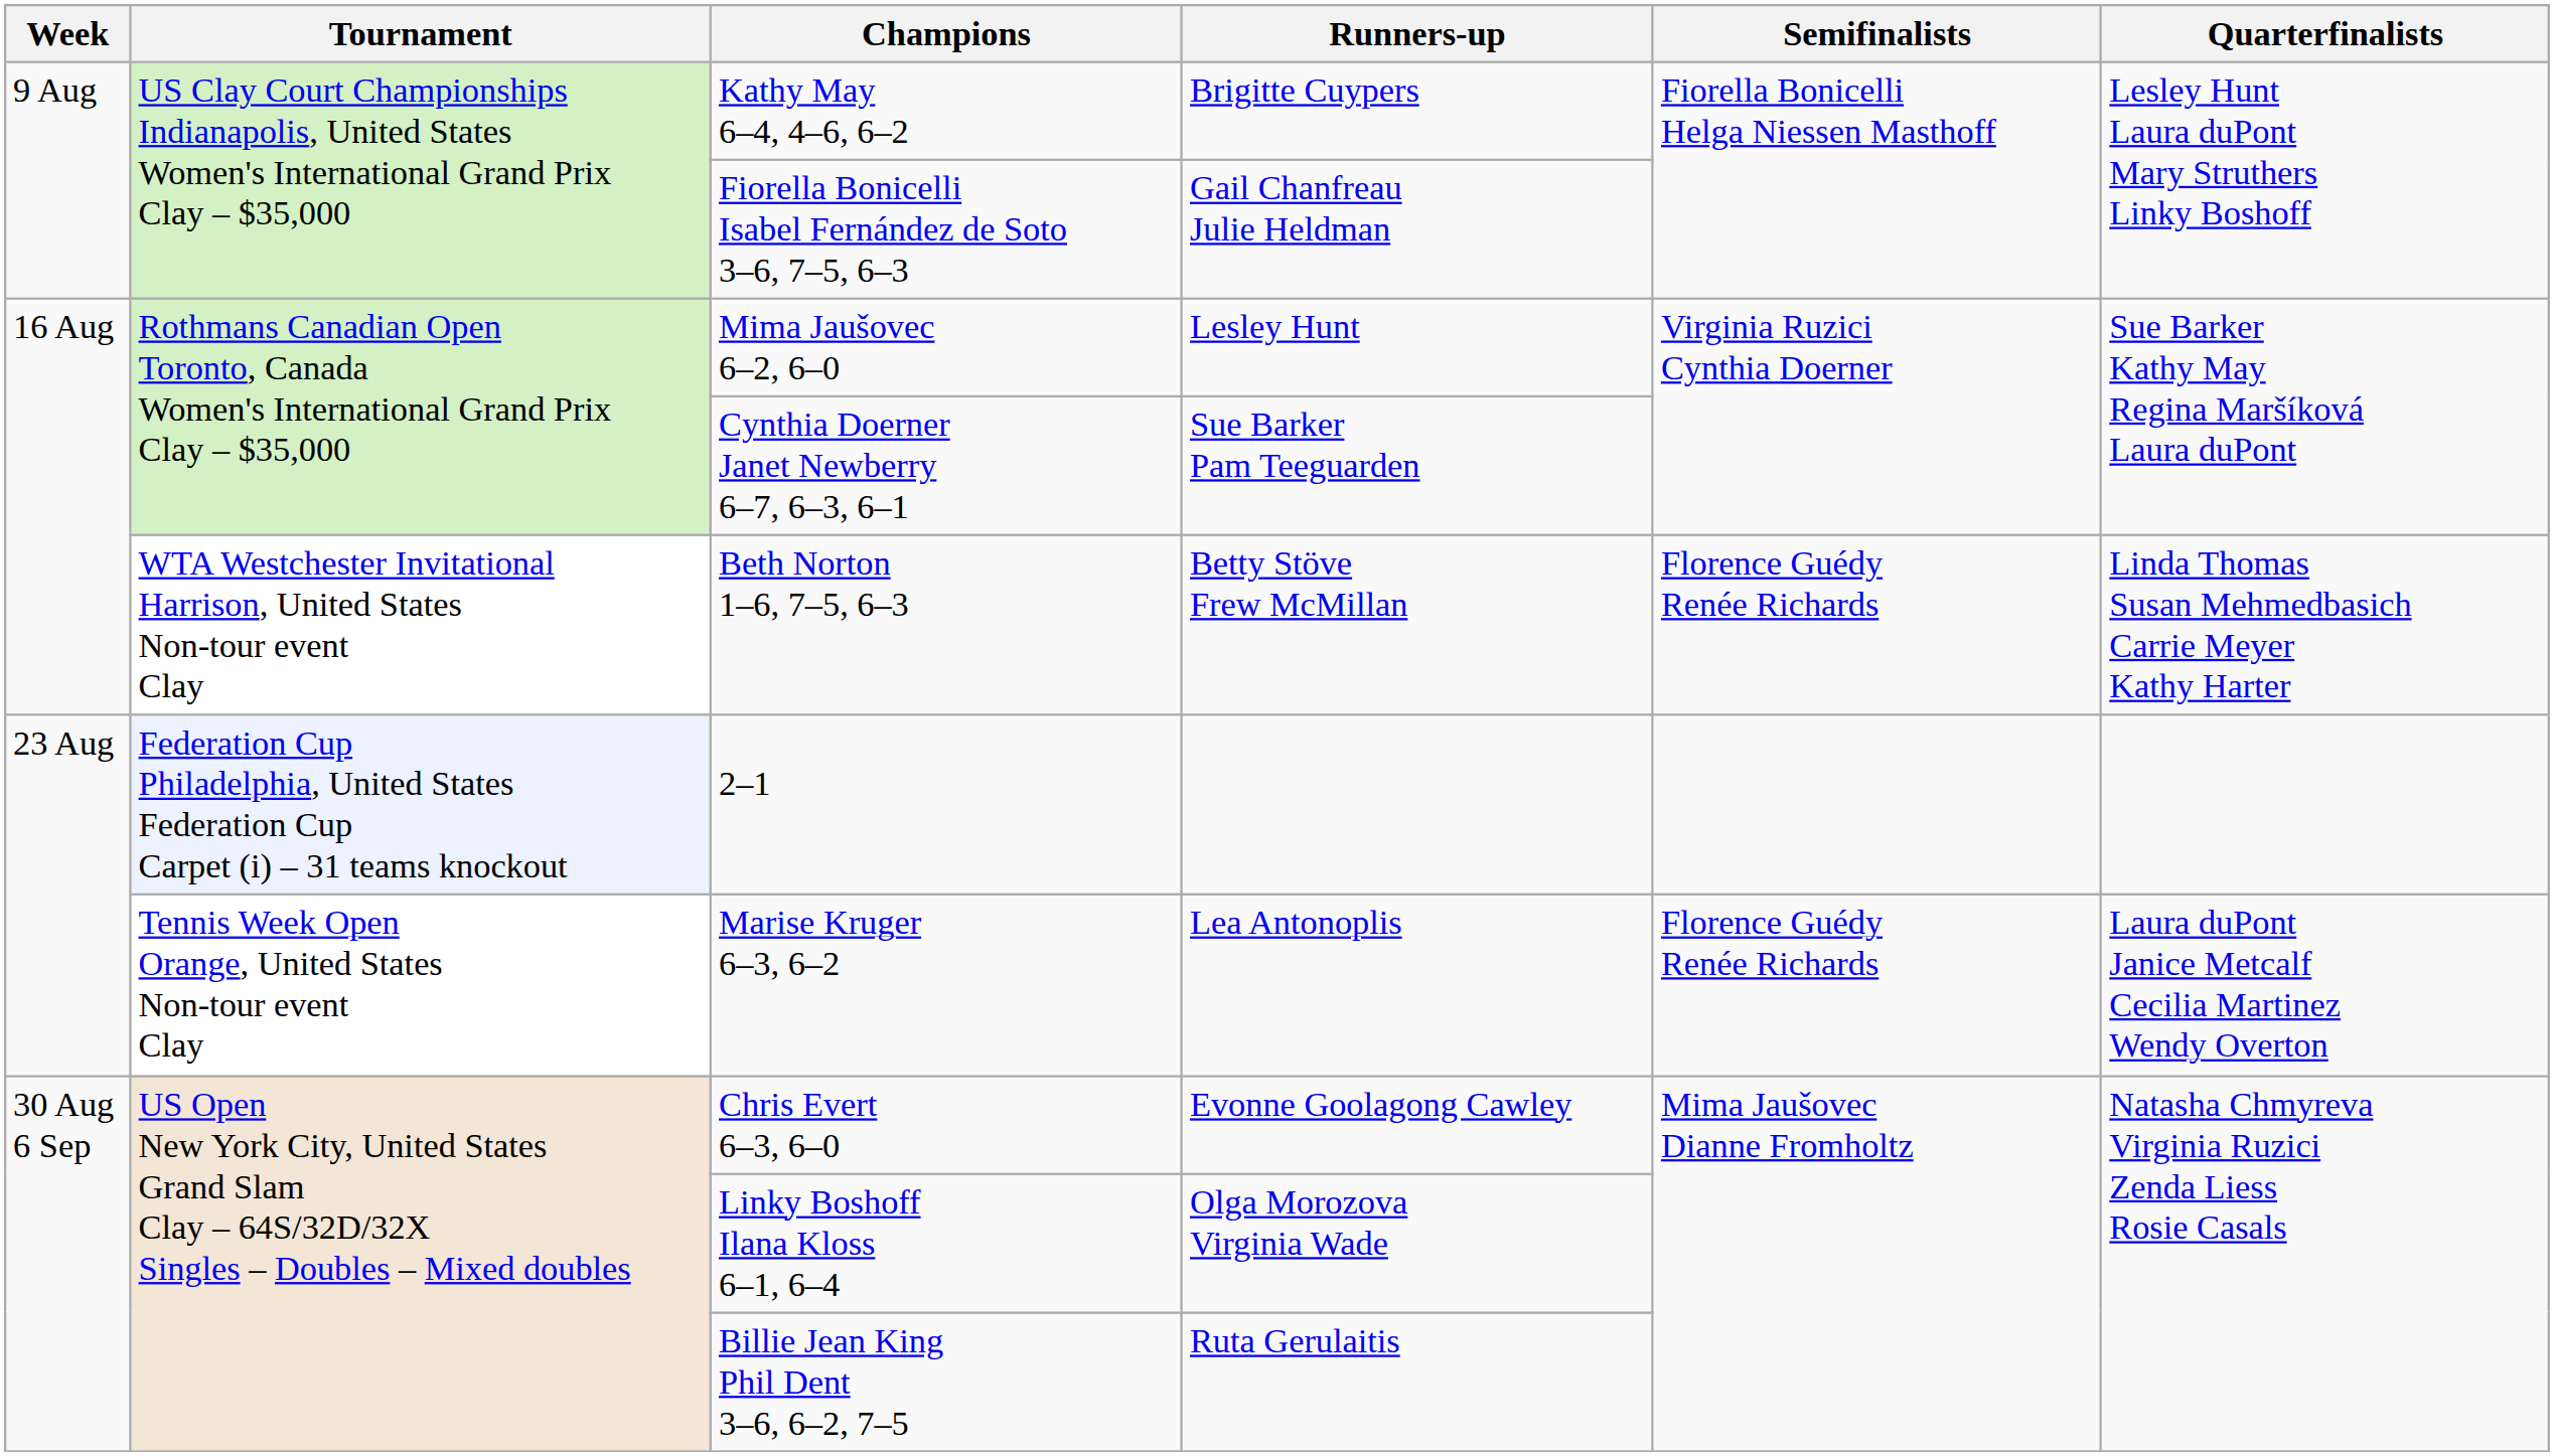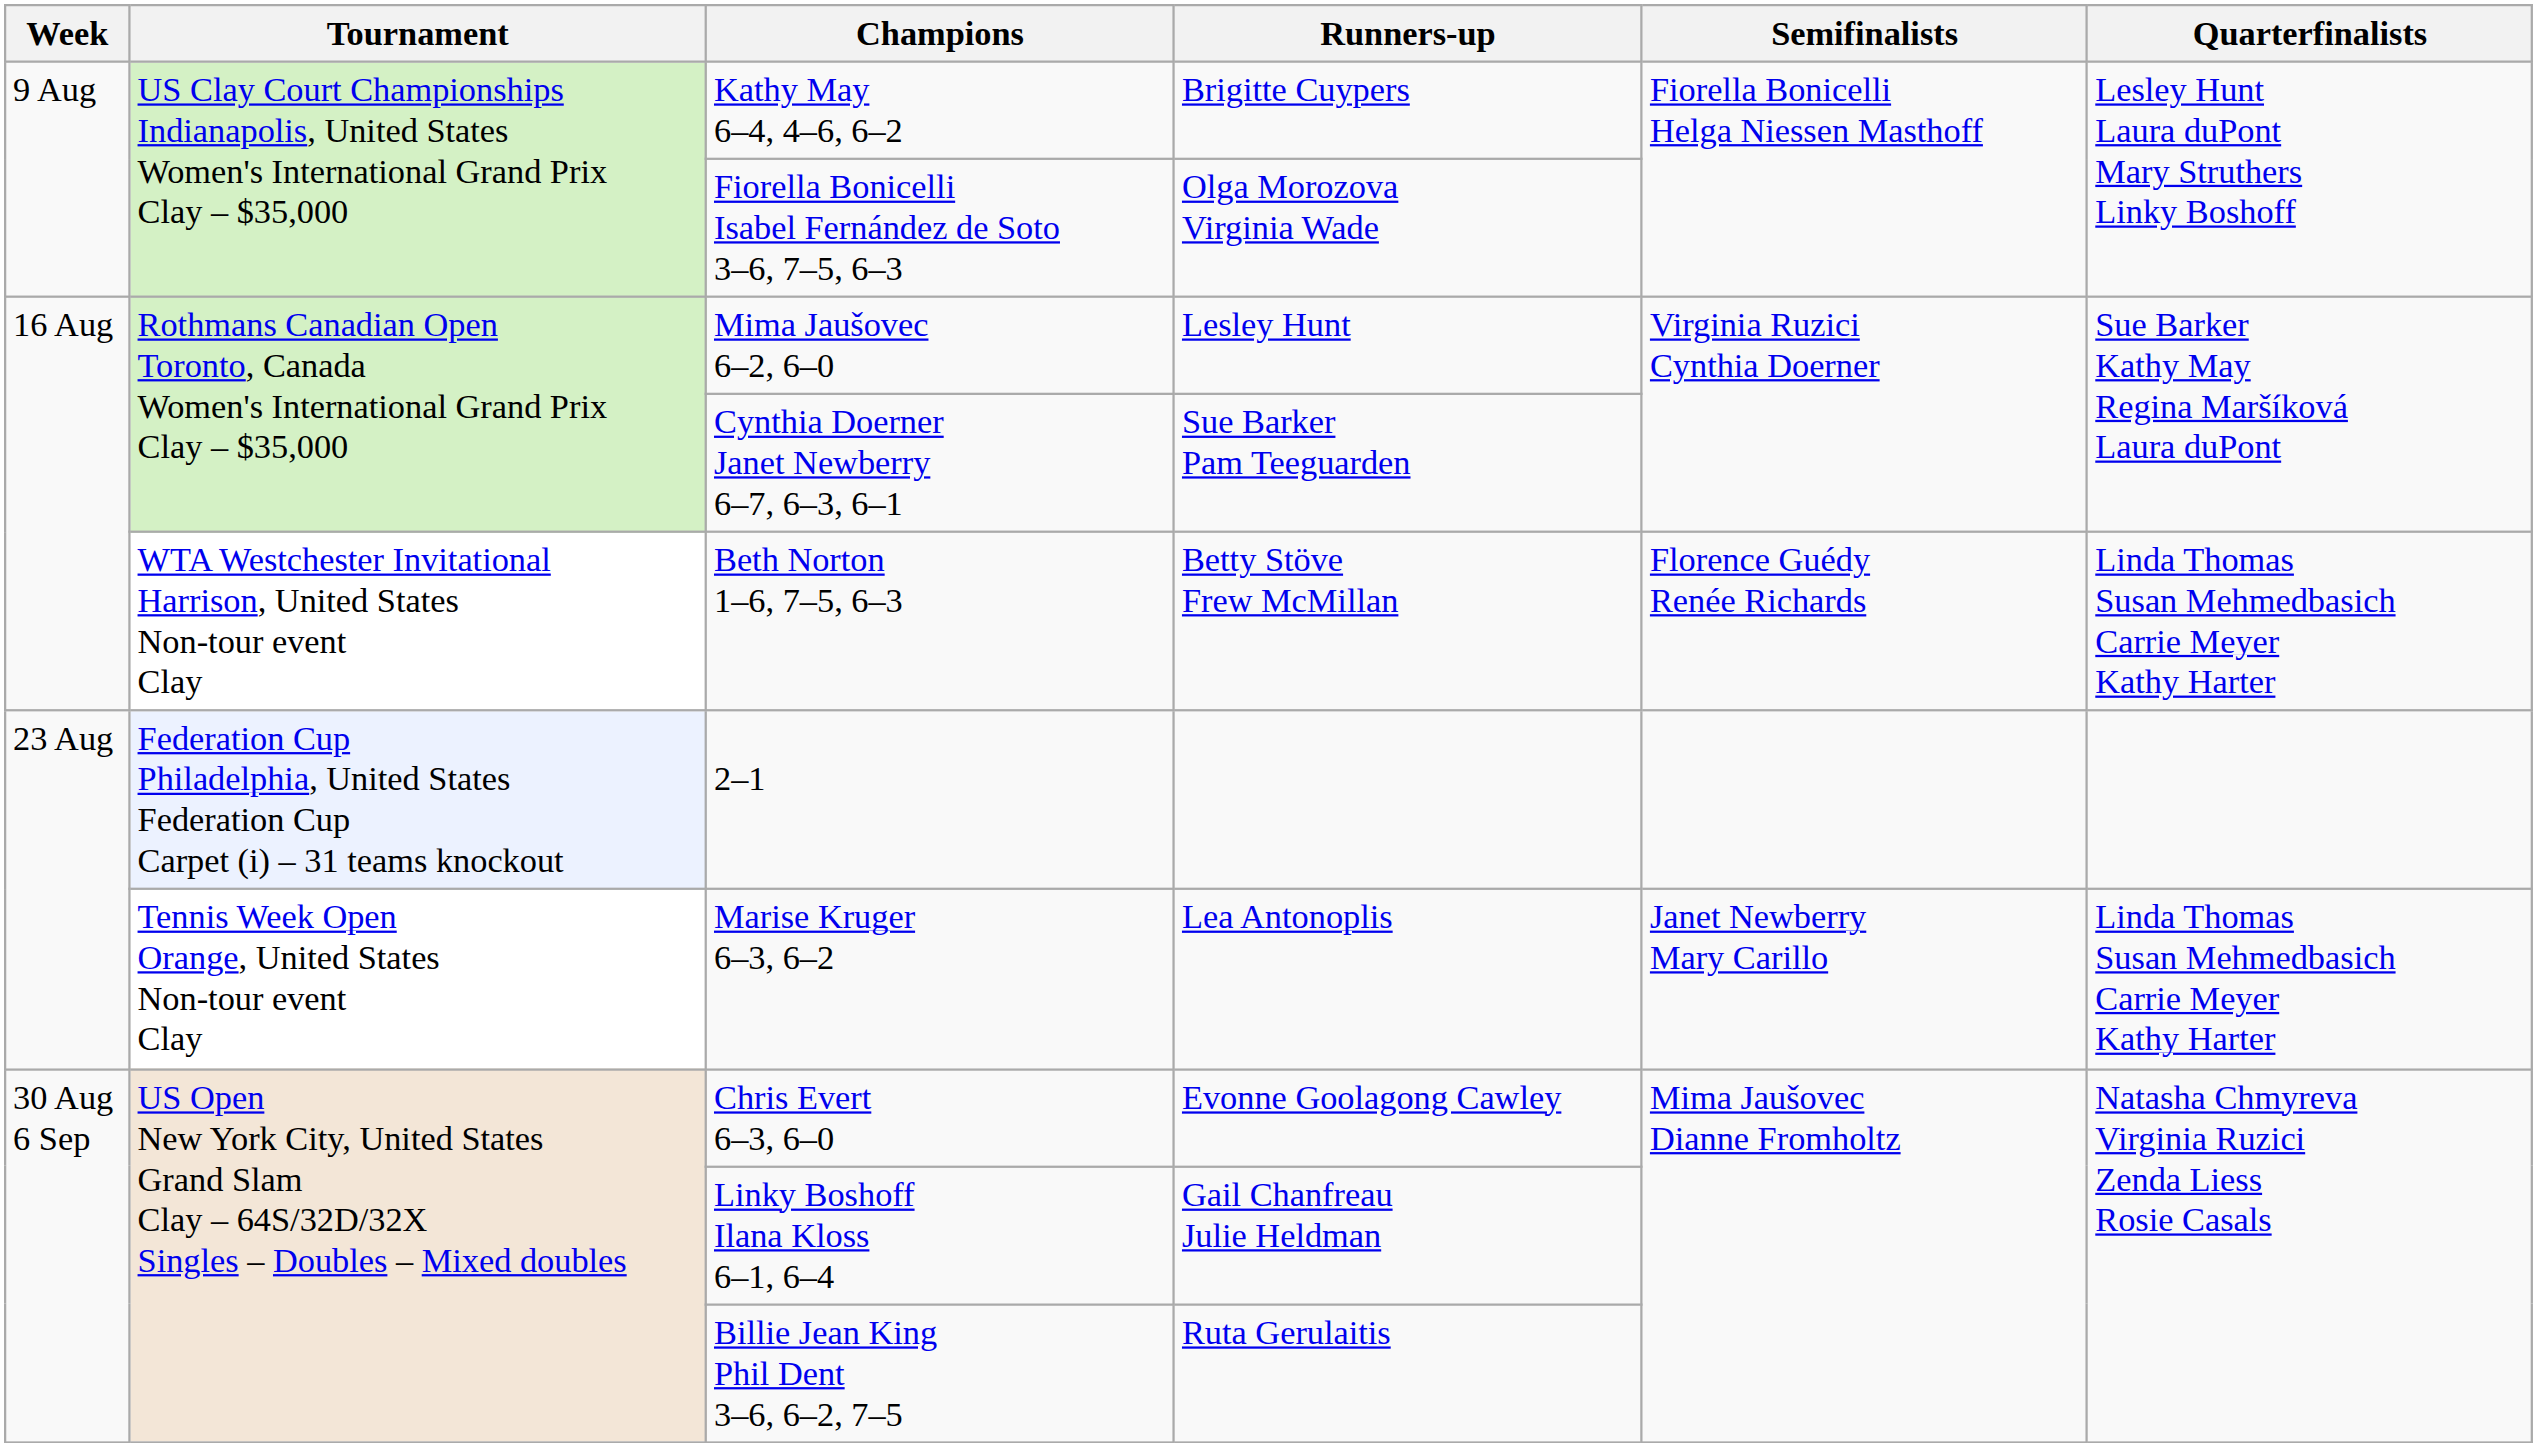 <table class=wikitable style=font-size:95%>
 <tr>
 <th style="width:48px;">Week</th>
 <th style="width:248px;">Tournament</th>
 <th style="width:200px;">Champions</th>
 <th style="width:200px;">Runners-up</th>
 <th style="width:190px;">Semifinalists</th>
 <th style="width:190px;">Quarterfinalists</th>
 </tr>
 <tr valign=top>
 <td rowspan=2>9 Aug</td>
 <td style="background:#D4F1C5;" rowspan="2"><a href='#'>US Clay Court Championships</a><br> <a href='#'>Indianapolis</a>, United States<br>Women's International Grand Prix<br>Clay – $35,000</td>
 <td> <a href='#'>Kathy May</a><br>6–4, 4–6, 6–2</td>
 <td> <a href='#'>Brigitte Cuypers</a></td>
 <td rowspan=2> <a href='#'>Fiorella Bonicelli</a> <br> <a href='#'>Helga Niessen Masthoff</a></td>
 <td rowspan=2> <a href='#'>Lesley Hunt</a> <br>  <a href='#'>Laura duPont</a> <br>  <a href='#'>Mary Struthers</a> <br>  <a href='#'>Linky Boshoff</a></td>
 </tr>
 <tr valign=top>
 <td> <a href='#'>Fiorella Bonicelli</a> <br>  <a href='#'>Isabel Fernández de Soto</a><br>3–6, 7–5, 6–3</td>
-<td> <a href='#'>Gail Chanfreau</a> <br>  <a href='#'>Julie Heldman</a></td>
+<td> <a href='#'>Olga Morozova</a><br>  <a href='#'>Virginia Wade</a></td>
 </tr>
 <tr valign=top>
 <td rowspan=3>16 Aug</td>
 <td style="background:#D4F1C5;" rowspan="2"><a href='#'>Rothmans Canadian Open</a><br> <a href='#'>Toronto</a>, Canada<br>Women's International Grand Prix<br>Clay – $35,000</td>
 <td> <a href='#'>Mima Jaušovec</a><br>6–2, 6–0</td>
 <td> <a href='#'>Lesley Hunt</a></td>
 <td rowspan=2> <a href='#'>Virginia Ruzici</a><br> <a href='#'>Cynthia Doerner</a></td>
 <td rowspan=2> <a href='#'>Sue Barker</a><br> <a href='#'>Kathy May</a><br> <a href='#'>Regina Maršíková</a><br> <a href='#'>Laura duPont</a></td>
 </tr>
 <tr valign=top>
 <td> <a href='#'>Cynthia Doerner</a> <br>  <a href='#'>Janet Newberry</a><br>6–7, 6–3, 6–1</td>
 <td> <a href='#'>Sue Barker</a> <br>  <a href='#'>Pam Teeguarden</a></td>
 </tr>
 <tr valign=top>
 <td style="background:#fff;"><a href='#'>WTA Westchester Invitational</a><br> <a href='#'>Harrison</a>, United States<br>Non-tour event<br>Clay<br></td>
 <td> <a href='#'>Beth Norton</a><br>1–6, 7–5, 6–3</td>
 <td> <a href='#'>Betty Stöve</a> <br>  <a href='#'>Frew McMillan</a></td>
 <td> <a href='#'>Florence Guédy</a> <br>  <a href='#'>Renée Richards</a></td>
 <td> <a href='#'>Linda Thomas</a> <br>  <a href='#'>Susan Mehmedbasich</a> <br>  <a href='#'>Carrie Meyer</a> <br>  <a href='#'>Kathy Harter</a></td>
 </tr>
 <tr valign=top>
 <td rowspan=2>23 Aug</td>
 <td style="background:#ECF2FF;"><a href='#'>Federation Cup</a><br> <a href='#'>Philadelphia</a>, United States<br>Federation Cup<br>Carpet (i) – 31 teams knockout</td>
 <td><br>2–1</td>
 <td></td>
 <td><br></td>
 <td><br><br><br></td>
 </tr>
 <tr valign=top>
 <td style="background:#fff;"><a href='#'>Tennis Week Open</a><br> <a href='#'>Orange</a>, United States<br>Non-tour event<br>Clay<br></td>
 <td> <a href='#'>Marise Kruger</a><br>6–3, 6–2</td>
 <td> <a href='#'>Lea Antonoplis</a></td>
-<td> <a href='#'>Florence Guédy</a> <br>  <a href='#'>Renée Richards</a></td>
-<td> <a href='#'>Laura duPont</a> <br>  <a href='#'>Janice Metcalf</a> <br>  <a href='#'>Cecilia Martinez</a> <br>  <a href='#'>Wendy Overton</a></td>
+<td> <a href='#'>Janet Newberry</a> <br>  <a href='#'>Mary Carillo</a></td>
+<td> <a href='#'>Linda Thomas</a> <br>  <a href='#'>Susan Mehmedbasich</a> <br>  <a href='#'>Carrie Meyer</a> <br>  <a href='#'>Kathy Harter</a></td>
 </tr>
 <tr valign=top>
 <td rowspan=3>30 Aug<br>6 Sep</td>
 <td style="background:#F3E6D7;" rowspan="3"><a href='#'>US Open</a><br> New York City, United States<br>Grand Slam<br>Clay – 64S/32D/32X<br><a href='#'>Singles</a> – <a href='#'>Doubles</a> – <a href='#'>Mixed doubles</a></td>
 <td> <a href='#'>Chris Evert</a><br>6–3, 6–0</td>
 <td> <a href='#'>Evonne Goolagong Cawley</a></td>
 <td rowspan=3> <a href='#'>Mima Jaušovec</a><br> <a href='#'>Dianne Fromholtz</a></td>
 <td rowspan=3> <a href='#'>Natasha Chmyreva</a><br> <a href='#'>Virginia Ruzici</a><br> <a href='#'>Zenda Liess</a><br> <a href='#'>Rosie Casals</a></td>
 </tr>
 <tr valign=top>
 <td> <a href='#'>Linky Boshoff</a> <br>  <a href='#'>Ilana Kloss</a><br>6–1, 6–4</td>
-<td> <a href='#'>Olga Morozova</a><br>  <a href='#'>Virginia Wade</a></td>
+<td> <a href='#'>Gail Chanfreau</a> <br>  <a href='#'>Julie Heldman</a></td>
 </tr>
 <tr valign=top>
 <td> <a href='#'>Billie Jean King</a> <br>  <a href='#'>Phil Dent</a><br>3–6, 6–2, 7–5</td>
 <td> <a href='#'>Ruta Gerulaitis</a></td>
 </tr>
 </table>
